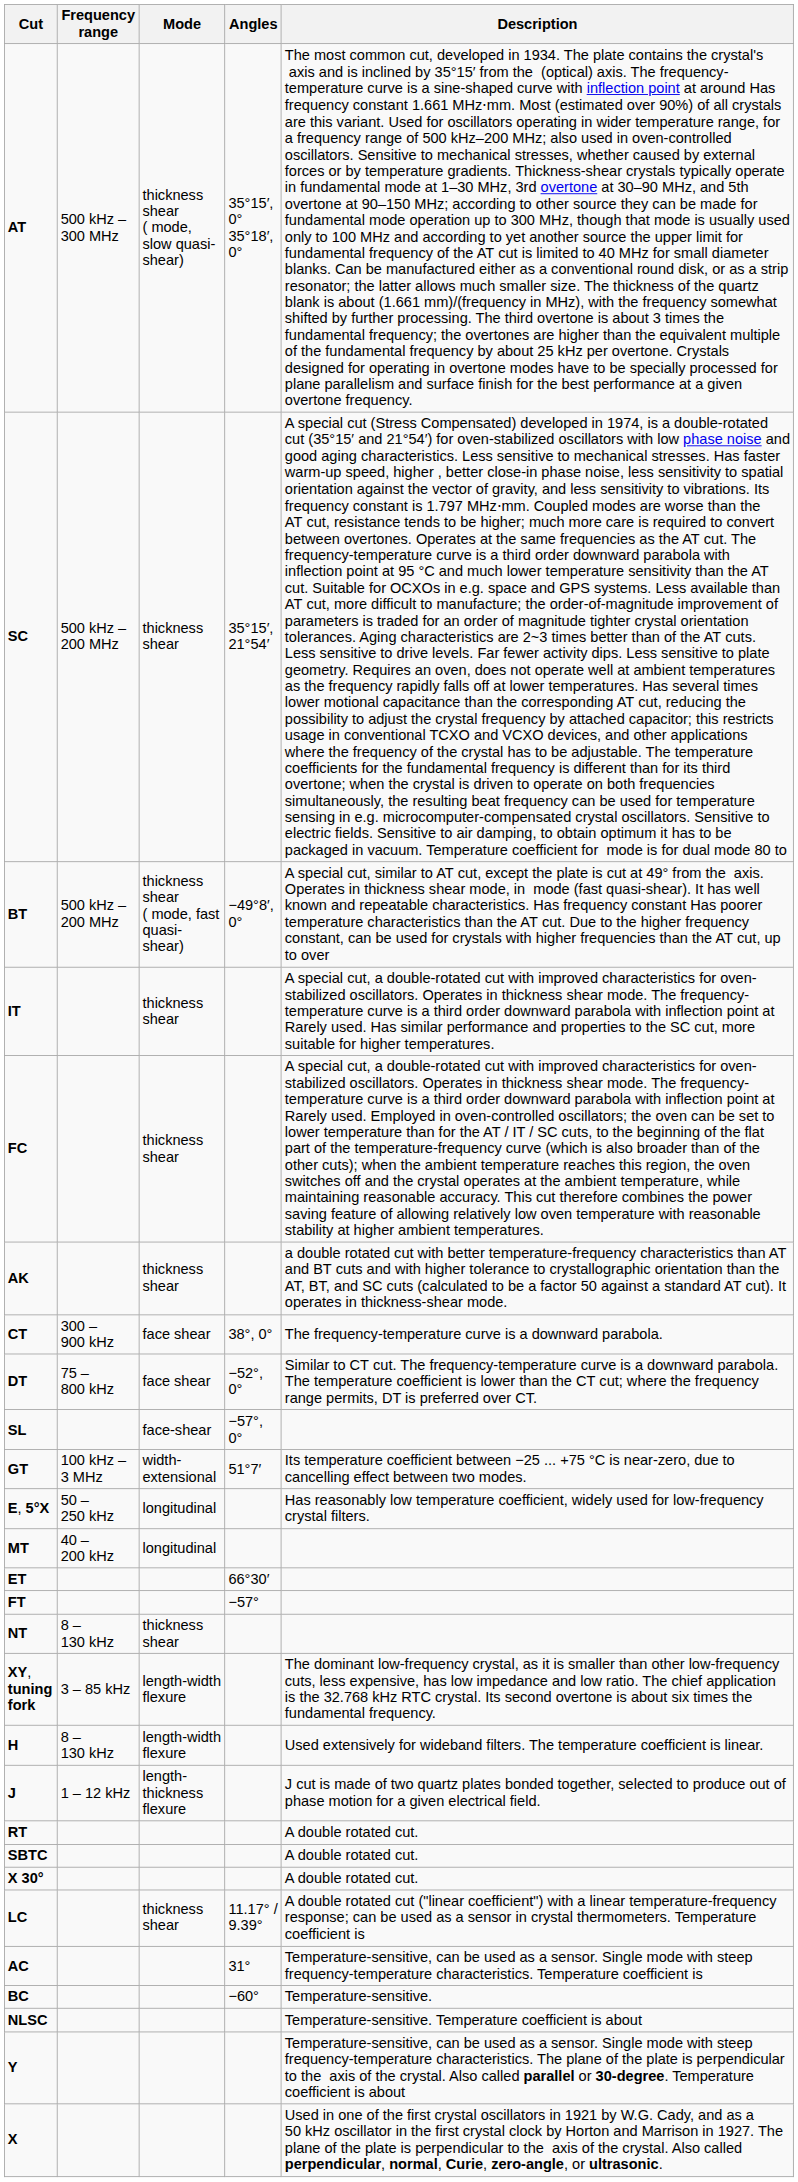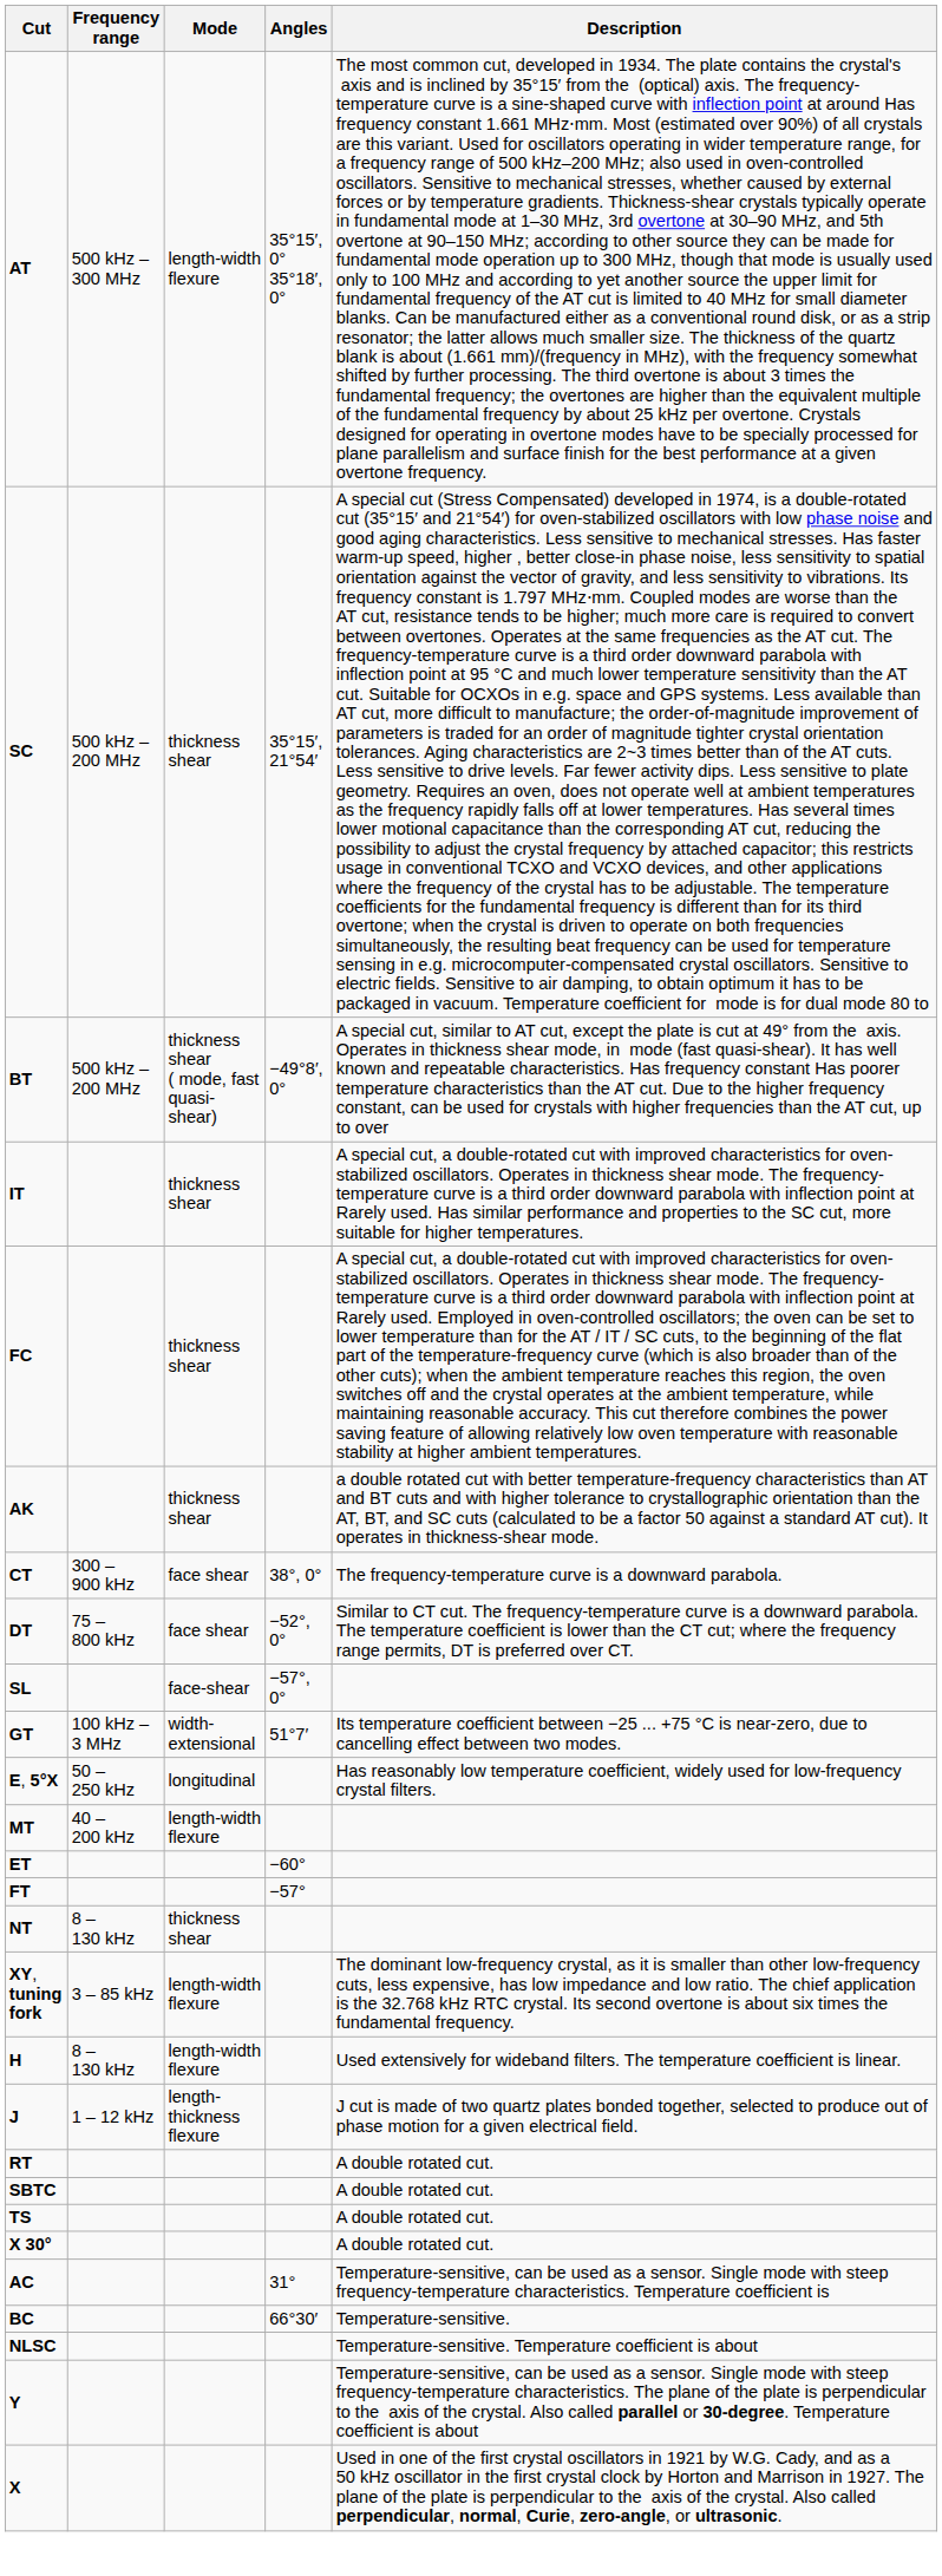 <table class="wikitable sortable">
 <tr>
 <th>Cut</th>
 <th>Frequency range</th>
 <th>Mode</th>
 <th>Angles</th>
 <th>Description</th>
 </tr>
 <tr>
 <td><strong>AT</strong></td>
 <td>500 kHz – 300 MHz</td>
-<td>thickness shear ( mode, slow quasi-shear)</td>
+<td>length-width flexure</td>
 <td>35°15′, 0° <br>35°18′, 0° </td>
 <td>The most common cut, developed in 1934. The plate contains the crystal's  axis and is inclined by 35°15′ from the  (optical) axis. The frequency-temperature curve is a sine-shaped curve with <a href='#'>inflection point</a> at around  Has frequency constant 1.661 MHz⋅mm. Most (estimated over 90%) of all crystals are this variant. Used for oscillators operating in wider temperature range, for a frequency range of 500 kHz–200 MHz; also used in oven-controlled oscillators. Sensitive to mechanical stresses, whether caused by external forces or by temperature gradients. Thickness-shear crystals typically operate in fundamental mode at 1–30 MHz, 3rd <a href='#'>overtone</a> at 30–90 MHz, and 5th overtone at 90–150 MHz; according to other source they can be made for fundamental mode operation up to 300 MHz, though that mode is usually used only to 100 MHz and according to yet another source the upper limit for fundamental frequency of the AT cut is limited to 40 MHz for small diameter blanks. Can be manufactured either as a conventional round disk, or as a strip resonator; the latter allows much smaller size. The thickness of the quartz blank is about (1.661 mm)/(frequency in MHz), with the frequency somewhat shifted by further processing. The third overtone is about 3 times the fundamental frequency; the overtones are higher than the equivalent multiple of the fundamental frequency by about 25 kHz per overtone. Crystals designed for operating in overtone modes have to be specially processed for plane parallelism and surface finish for the best performance at a given overtone frequency.</td>
 </tr>
 <tr>
 <td><strong>SC</strong></td>
 <td>500 kHz – 200 MHz</td>
 <td>thickness shear</td>
 <td>35°15′, 21°54′</td>
 <td>A special cut (Stress Compensated) developed in 1974, is a double-rotated cut (35°15′ and 21°54′) for oven-stabilized oscillators with low <a href='#'>phase noise</a> and good aging characteristics. Less sensitive to mechanical stresses. Has faster warm-up speed, higher , better close-in phase noise, less sensitivity to spatial orientation against the vector of gravity, and less sensitivity to vibrations. Its frequency constant is 1.797 MHz⋅mm. Coupled modes are worse than the AT cut, resistance tends to be higher; much more care is required to convert between overtones. Operates at the same frequencies as the AT cut. The frequency-temperature curve is a third order downward parabola with inflection point at 95 °C and much lower temperature sensitivity than the AT cut. Suitable for OCXOs in e.g. space and GPS systems. Less available than AT cut, more difficult to manufacture; the order-of-magnitude improvement of parameters is traded for an order of magnitude tighter crystal orientation tolerances. Aging characteristics are 2~3 times better than of the AT cuts. Less sensitive to drive levels. Far fewer activity dips. Less sensitive to plate geometry. Requires an oven, does not operate well at ambient temperatures as the frequency rapidly falls off at lower temperatures. Has several times lower motional capacitance than the corresponding AT cut, reducing the possibility to adjust the crystal frequency by attached capacitor; this restricts usage in conventional TCXO and VCXO devices, and other applications where the frequency of the crystal has to be adjustable. The temperature coefficients for the fundamental frequency is different than for its third overtone; when the crystal is driven to operate on both frequencies simultaneously, the resulting beat frequency can be used for temperature sensing in e.g. microcomputer-compensated crystal oscillators. Sensitive to electric fields. Sensitive to air damping, to obtain optimum  it has to be packaged in vacuum. Temperature coefficient for  mode is  for dual mode 80 to </td>
 </tr>
 <tr>
 <td><strong>BT</strong></td>
 <td>500 kHz – 200 MHz</td>
 <td>thickness shear ( mode, fast quasi-shear)</td>
 <td>−49°8′, 0°</td>
 <td>A special cut, similar to AT cut, except the plate is cut at 49° from the  axis. Operates in thickness shear mode, in  mode (fast quasi-shear). It has well known and repeatable characteristics. Has frequency constant  Has poorer temperature characteristics than the AT cut. Due to the higher frequency constant, can be used for crystals with higher frequencies than the AT cut, up to over </td>
 </tr>
 <tr>
 <td><strong>IT</strong></td>
 <td></td>
 <td>thickness shear</td>
 <td></td>
 <td>A special cut, a double-rotated cut with improved characteristics for oven-stabilized oscillators. Operates in thickness shear mode. The frequency-temperature curve is a third order downward parabola with inflection point at  Rarely used. Has similar performance and properties to the SC cut, more suitable for higher temperatures.</td>
 </tr>
 <tr>
 <td><strong>FC</strong></td>
 <td></td>
 <td>thickness shear</td>
 <td></td>
 <td>A special cut, a double-rotated cut with improved characteristics for oven-stabilized oscillators. Operates in thickness shear mode. The frequency-temperature curve is a third order downward parabola with inflection point at  Rarely used. Employed in oven-controlled oscillators; the oven can be set to lower temperature than for the AT / IT / SC cuts, to the beginning of the flat part of the temperature-frequency curve (which is also broader than of the other cuts); when the ambient temperature reaches this region, the oven switches off and the crystal operates at the ambient temperature, while maintaining reasonable accuracy. This cut therefore combines the power saving feature of allowing relatively low oven temperature with reasonable stability at higher ambient temperatures.</td>
 </tr>
 <tr>
 <td><strong>AK</strong></td>
 <td></td>
 <td>thickness shear</td>
 <td></td>
 <td>a double rotated cut with better temperature-frequency characteristics than AT and BT cuts and with higher tolerance to crystallographic orientation than the AT, BT, and SC cuts (calculated to be a factor 50 against a standard AT cut). It operates in thickness-shear mode.</td>
 </tr>
 <tr>
 <td><strong>CT</strong></td>
 <td>300 – 900 kHz</td>
 <td>face shear</td>
 <td>38°, 0°</td>
 <td>The frequency-temperature curve is a downward parabola.</td>
 </tr>
 <tr>
 <td><strong>DT</strong></td>
 <td>75 – 800 kHz</td>
 <td>face shear</td>
 <td>−52°, 0°</td>
 <td>Similar to CT cut. The frequency-temperature curve is a downward parabola. The temperature coefficient is lower than the CT cut; where the frequency range permits, DT is preferred over CT.</td>
 </tr>
 <tr>
 <td><strong>SL</strong></td>
 <td></td>
 <td>face-shear</td>
 <td>−57°, 0°</td>
 <td></td>
 </tr>
 <tr>
 <td><strong>GT</strong></td>
 <td>100 kHz – 3 MHz</td>
 <td>width-extensional</td>
 <td>51°7′</td>
 <td>Its temperature coefficient between −25 ... +75 °C is near-zero, due to cancelling effect between two modes.</td>
 </tr>
 <tr>
 <td><strong>E</strong>, <strong>5°X</strong></td>
 <td>50 – 250 kHz</td>
 <td>longitudinal</td>
 <td></td>
 <td>Has reasonably low temperature coefficient, widely used for low-frequency crystal filters.</td>
 </tr>
 <tr>
 <td><strong>MT</strong></td>
 <td>40 – 200 kHz</td>
-<td>longitudinal</td>
+<td>length-width flexure</td>
 <td></td>
 <td></td>
 </tr>
 <tr>
 <td><strong>ET</strong></td>
 <td></td>
 <td></td>
-<td>66°30′</td>
+<td>−60°</td>
 <td></td>
 </tr>
 <tr>
 <td><strong>FT</strong></td>
 <td></td>
 <td></td>
 <td>−57°</td>
 <td></td>
 </tr>
 <tr>
 <td><strong>NT</strong></td>
 <td>8 – 130 kHz</td>
 <td>thickness shear</td>
 <td></td>
 <td></td>
 </tr>
 <tr>
 <td><strong>XY</strong>, <strong>tuning fork</strong></td>
 <td>3 – 85 kHz</td>
 <td>length-width flexure</td>
 <td></td>
 <td>The dominant low-frequency crystal, as it is smaller than other low-frequency cuts, less expensive, has low impedance and low  ratio. The chief application is the 32.768 kHz RTC crystal. Its second overtone is about six times the fundamental frequency.</td>
 </tr>
 <tr>
 <td><strong>H</strong></td>
 <td>8 – 130 kHz</td>
 <td>length-width flexure</td>
 <td></td>
 <td>Used extensively for wideband filters. The temperature coefficient is linear.</td>
 </tr>
 <tr>
 <td><strong>J</strong></td>
 <td>1 – 12 kHz</td>
 <td>length-thickness flexure</td>
 <td></td>
 <td>J cut is made of two quartz plates bonded together, selected to produce out of phase motion for a given electrical field.</td>
 </tr>
 <tr>
 <td><strong>RT</strong></td>
 <td></td>
 <td></td>
 <td></td>
 <td>A double rotated cut.</td>
 </tr>
 <tr>
 <td><strong>SBTC</strong></td>
 <td></td>
 <td></td>
 <td></td>
 <td>A double rotated cut.</td>
 </tr>
 <tr>
-<td><strong>X 30°</strong></td>
+<td><strong>TS</strong></td>
 <td></td>
 <td></td>
 <td></td>
 <td>A double rotated cut.</td>
 </tr>
 <tr>
-<td><strong>LC</strong></td>
+<td><strong>X 30°</strong></td>
 <td></td>
-<td>thickness shear</td>
-<td>11.17° / 9.39°</td>
-<td>A double rotated cut ("linear coefficient") with a linear temperature-frequency response; can be used as a sensor in crystal thermometers. Temperature coefficient is </td>
+<td></td>
+<td></td>
+<td>A double rotated cut.</td>
 </tr>
 <tr>
 <td><strong>AC</strong></td>
 <td></td>
 <td></td>
 <td>31°</td>
 <td>Temperature-sensitive, can be used as a sensor. Single mode with steep frequency-temperature characteristics. Temperature coefficient is </td>
 </tr>
 <tr>
 <td><strong>BC</strong></td>
 <td></td>
 <td></td>
-<td>−60°</td>
+<td>66°30′</td>
 <td>Temperature-sensitive.</td>
 </tr>
 <tr>
 <td><strong>NLSC</strong></td>
 <td></td>
 <td></td>
 <td></td>
 <td>Temperature-sensitive. Temperature coefficient is about </td>
 </tr>
 <tr>
 <td><strong>Y</strong></td>
 <td></td>
 <td></td>
 <td></td>
 <td>Temperature-sensitive, can be used as a sensor. Single mode with steep frequency-temperature characteristics. The plane of the plate is perpendicular to the  axis of the crystal. Also called <strong>parallel</strong> or <strong>30-degree</strong>. Temperature coefficient is about </td>
 </tr>
 <tr>
 <td><strong>X</strong></td>
 <td></td>
 <td></td>
 <td></td>
 <td>Used in one of the first crystal oscillators in 1921 by W.G. Cady, and as a 50 kHz oscillator in the first crystal clock by Horton and Marrison in 1927. The plane of the plate is perpendicular to the  axis of the crystal. Also called <strong>perpendicular</strong>, <strong>normal</strong>, <strong>Curie</strong>, <strong>zero-angle</strong>, or <strong>ultrasonic</strong>.</td>
 </tr>
 </table>
